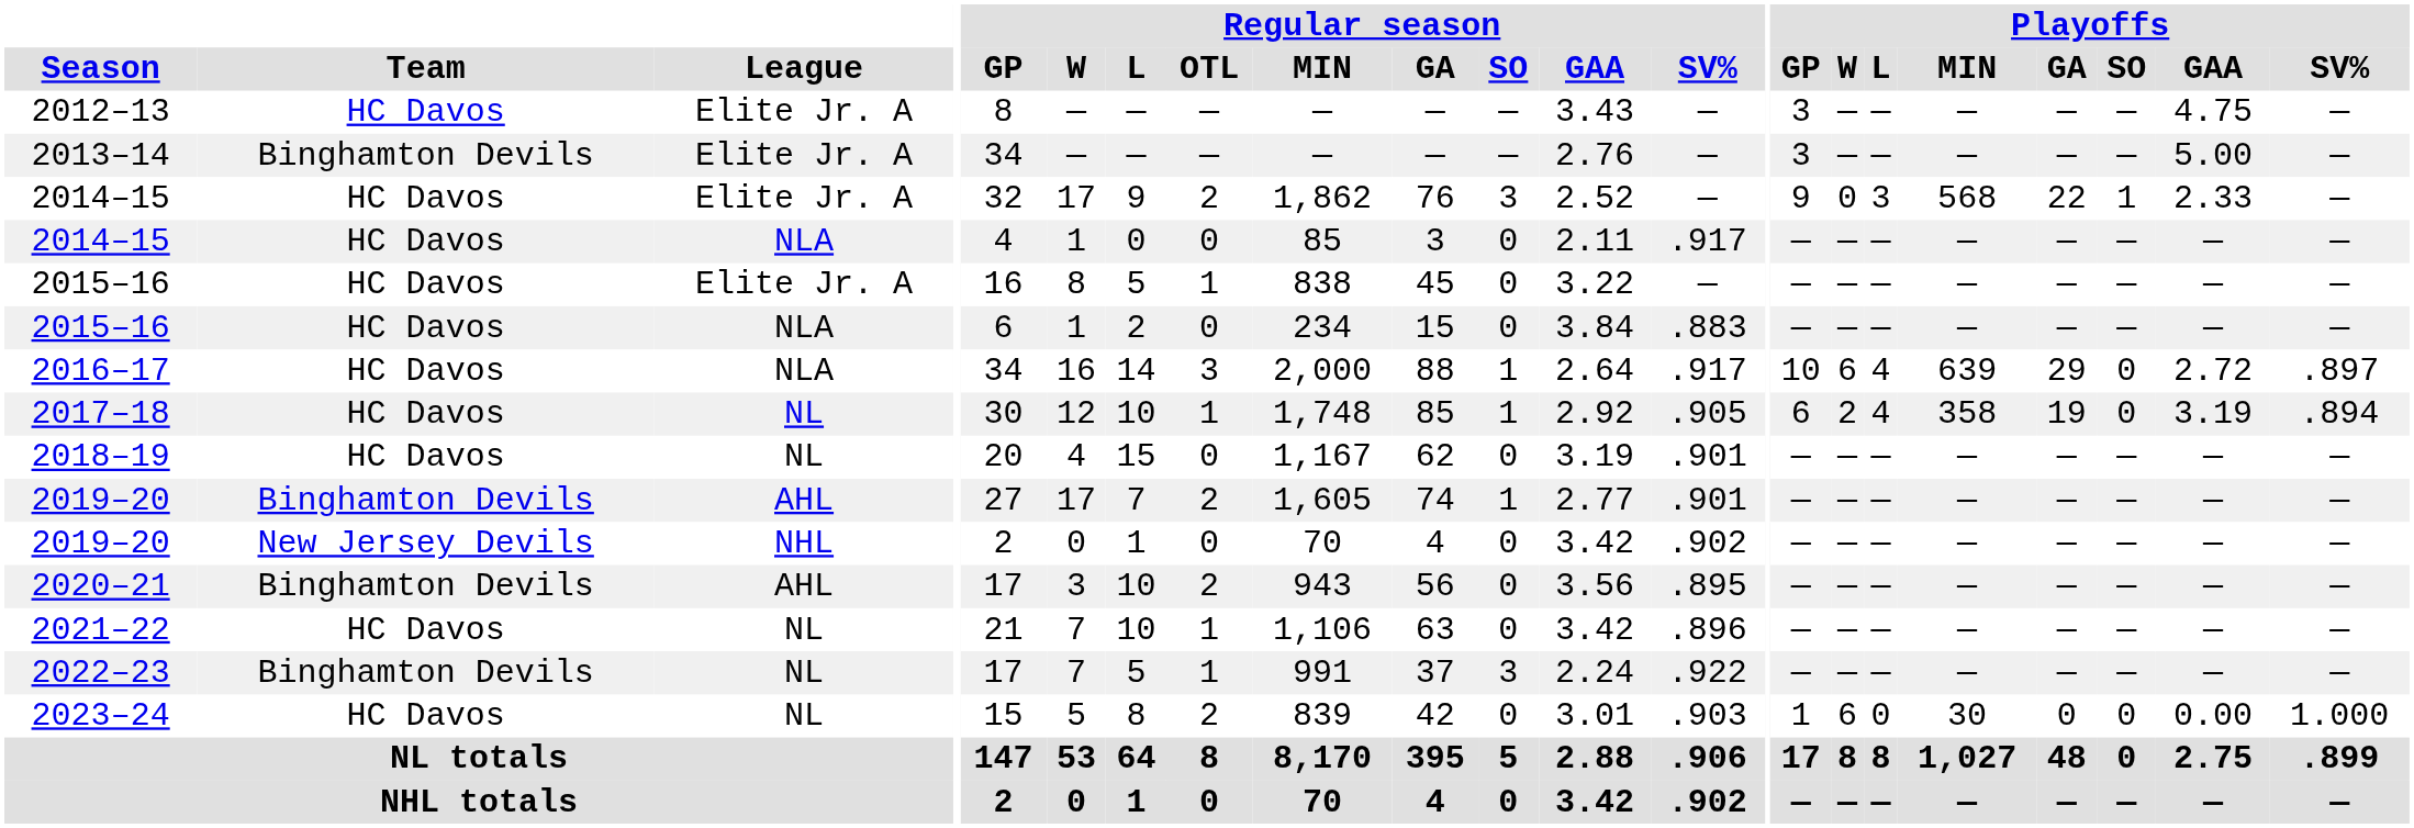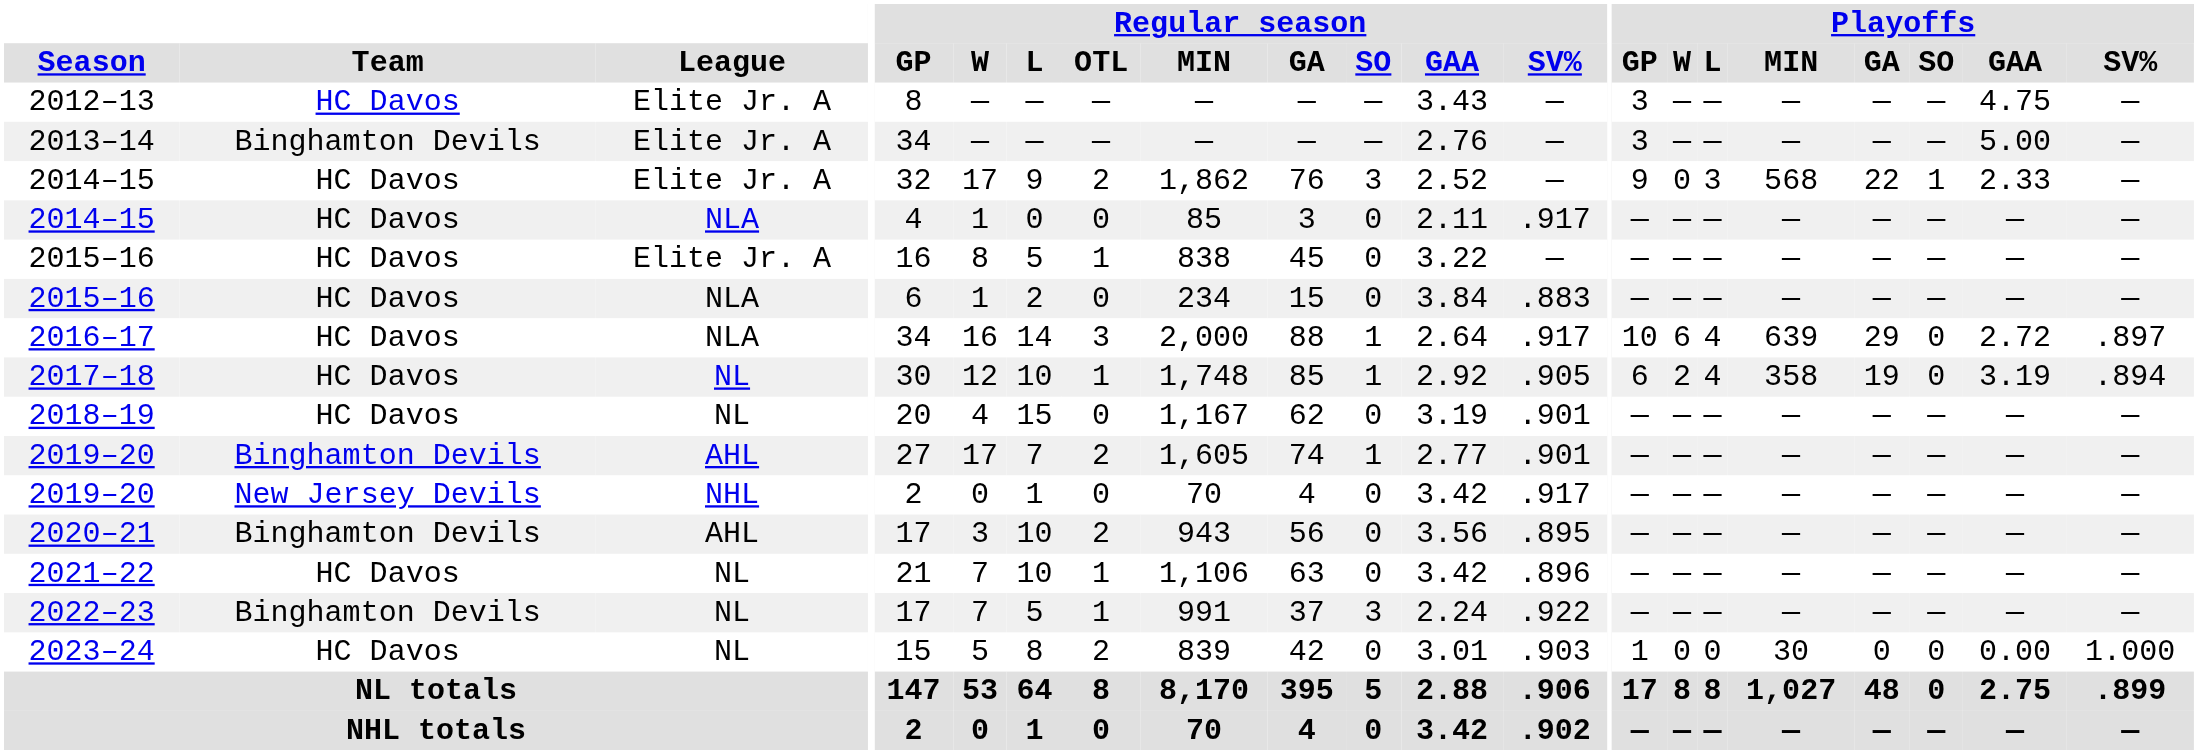 <table border="0" cellpadding="1" cellspacing="0" style="width:75%; text-align:center;">
 <tr bgcolor="#e0e0e0">
 <th colspan="3" bgcolor="#ffffff"></th>
 <th rowspan="99" bgcolor="#ffffff"></th>
 <th colspan="9" bgcolor="#e0e0e0"><a href='#'>Regular season</a></th>
 <th rowspan="99" bgcolor="#ffffff"></th>
 <th colspan="8" bgcolor="#e0e0e0"><a href='#'>Playoffs</a></th>
 </tr>
 <tr bgcolor="#e0e0e0">
 <th><a href='#'>Season</a></th>
 <th>Team</th>
 <th>League</th>
 <th>GP</th>
 <th>W</th>
 <th>L</th>
 <th>OTL</th>
 <th>MIN</th>
 <th>GA</th>
 <th><a href='#'>SO</a></th>
 <th><a href='#'>GAA</a></th>
 <th><a href='#'>SV%</a></th>
 <th>GP</th>
 <th>W</th>
 <th>L</th>
 <th>MIN</th>
 <th>GA</th>
 <th>SO</th>
 <th>GAA</th>
 <th>SV%</th>
 </tr>
 <tr>
 <td>2012–13</td>
 <td><a href='#'>HC Davos</a></td>
 <td>Elite Jr. A</td>
 <td>8</td>
 <td>—</td>
 <td>—</td>
 <td>—</td>
 <td>—</td>
 <td>—</td>
 <td>—</td>
 <td>3.43</td>
 <td>—</td>
 <td>3</td>
 <td>—</td>
 <td>—</td>
 <td>—</td>
 <td>—</td>
 <td>—</td>
 <td>4.75</td>
 <td>—</td>
 </tr>
 <tr bgcolor="#f0f0f0">
 <td>2013–14</td>
 <td>Binghamton Devils</td>
 <td>Elite Jr. A</td>
 <td>34</td>
 <td>—</td>
 <td>—</td>
 <td>—</td>
 <td>—</td>
 <td>—</td>
 <td>—</td>
 <td>2.76</td>
 <td>—</td>
 <td>3</td>
 <td>—</td>
 <td>—</td>
 <td>—</td>
 <td>—</td>
 <td>—</td>
 <td>5.00</td>
 <td>—</td>
 </tr>
 <tr>
 <td>2014–15</td>
 <td>HC Davos</td>
 <td>Elite Jr. A</td>
 <td>32</td>
 <td>17</td>
 <td>9</td>
 <td>2</td>
 <td>1,862</td>
 <td>76</td>
 <td>3</td>
 <td>2.52</td>
 <td>—</td>
 <td>9</td>
 <td>0</td>
 <td>3</td>
 <td>568</td>
 <td>22</td>
 <td>1</td>
 <td>2.33</td>
 <td>—</td>
 </tr>
 <tr bgcolor="#f0f0f0">
 <td><a href='#'>2014–15</a></td>
 <td>HC Davos</td>
 <td><a href='#'>NLA</a></td>
 <td>4</td>
 <td>1</td>
 <td>0</td>
 <td>0</td>
 <td>85</td>
 <td>3</td>
 <td>0</td>
 <td>2.11</td>
 <td>.917</td>
 <td>—</td>
 <td>—</td>
 <td>—</td>
 <td>—</td>
 <td>—</td>
 <td>—</td>
 <td>—</td>
 <td>—</td>
 </tr>
 <tr>
 <td>2015–16</td>
 <td>HC Davos</td>
 <td>Elite Jr. A</td>
 <td>16</td>
 <td>8</td>
 <td>5</td>
 <td>1</td>
 <td>838</td>
 <td>45</td>
 <td>0</td>
 <td>3.22</td>
 <td>—</td>
 <td>—</td>
 <td>—</td>
 <td>—</td>
 <td>—</td>
 <td>—</td>
 <td>—</td>
 <td>—</td>
 <td>—</td>
 </tr>
 <tr bgcolor="#f0f0f0">
 <td><a href='#'>2015–16</a></td>
 <td>HC Davos</td>
 <td>NLA</td>
 <td>6</td>
 <td>1</td>
 <td>2</td>
 <td>0</td>
 <td>234</td>
 <td>15</td>
 <td>0</td>
 <td>3.84</td>
 <td>.883</td>
 <td>—</td>
 <td>—</td>
 <td>—</td>
 <td>—</td>
 <td>—</td>
 <td>—</td>
 <td>—</td>
 <td>—</td>
 </tr>
 <tr>
 <td><a href='#'>2016–17</a></td>
 <td>HC Davos</td>
 <td>NLA</td>
 <td>34</td>
 <td>16</td>
 <td>14</td>
 <td>3</td>
 <td>2,000</td>
 <td>88</td>
 <td>1</td>
 <td>2.64</td>
 <td>.917</td>
 <td>10</td>
 <td>6</td>
 <td>4</td>
 <td>639</td>
 <td>29</td>
 <td>0</td>
 <td>2.72</td>
 <td>.897</td>
 </tr>
 <tr bgcolor="#f0f0f0">
 <td><a href='#'>2017–18</a></td>
 <td>HC Davos</td>
 <td><a href='#'>NL</a></td>
 <td>30</td>
 <td>12</td>
 <td>10</td>
 <td>1</td>
 <td>1,748</td>
 <td>85</td>
 <td>1</td>
 <td>2.92</td>
 <td>.905</td>
 <td>6</td>
 <td>2</td>
 <td>4</td>
 <td>358</td>
 <td>19</td>
 <td>0</td>
 <td>3.19</td>
 <td>.894</td>
 </tr>
 <tr>
 <td><a href='#'>2018–19</a></td>
 <td>HC Davos</td>
 <td>NL</td>
 <td>20</td>
 <td>4</td>
 <td>15</td>
 <td>0</td>
 <td>1,167</td>
 <td>62</td>
 <td>0</td>
 <td>3.19</td>
 <td>.901</td>
 <td>—</td>
 <td>—</td>
 <td>—</td>
 <td>—</td>
 <td>—</td>
 <td>—</td>
 <td>—</td>
 <td>—</td>
 </tr>
 <tr bgcolor="#f0f0f0">
 <td><a href='#'>2019–20</a></td>
 <td><a href='#'>Binghamton Devils</a></td>
 <td><a href='#'>AHL</a></td>
 <td>27</td>
 <td>17</td>
 <td>7</td>
 <td>2</td>
 <td>1,605</td>
 <td>74</td>
 <td>1</td>
 <td>2.77</td>
 <td>.901</td>
 <td>—</td>
 <td>—</td>
 <td>—</td>
 <td>—</td>
 <td>—</td>
 <td>—</td>
 <td>—</td>
 <td>—</td>
 </tr>
 <tr>
 <td><a href='#'>2019–20</a></td>
 <td><a href='#'>New Jersey Devils</a></td>
 <td><a href='#'>NHL</a></td>
 <td>2</td>
 <td>0</td>
 <td>1</td>
 <td>0</td>
 <td>70</td>
 <td>4</td>
 <td>0</td>
 <td>3.42</td>
-<td>.902</td>
+<td>.917</td>
 <td>—</td>
 <td>—</td>
 <td>—</td>
 <td>—</td>
 <td>—</td>
 <td>—</td>
 <td>—</td>
 <td>—</td>
 </tr>
 <tr bgcolor="#f0f0f0">
 <td><a href='#'>2020–21</a></td>
 <td>Binghamton Devils</td>
 <td>AHL</td>
 <td>17</td>
 <td>3</td>
 <td>10</td>
 <td>2</td>
 <td>943</td>
 <td>56</td>
 <td>0</td>
 <td>3.56</td>
 <td>.895</td>
 <td>—</td>
 <td>—</td>
 <td>—</td>
 <td>—</td>
 <td>—</td>
 <td>—</td>
 <td>—</td>
 <td>—</td>
 </tr>
 <tr>
 <td><a href='#'>2021–22</a></td>
 <td>HC Davos</td>
 <td>NL</td>
 <td>21</td>
 <td>7</td>
 <td>10</td>
 <td>1</td>
 <td>1,106</td>
 <td>63</td>
 <td>0</td>
 <td>3.42</td>
 <td>.896</td>
 <td>—</td>
 <td>—</td>
 <td>—</td>
 <td>—</td>
 <td>—</td>
 <td>—</td>
 <td>—</td>
 <td>—</td>
 </tr>
 <tr bgcolor="#f0f0f0">
 <td><a href='#'>2022–23</a></td>
 <td>Binghamton Devils</td>
 <td>NL</td>
 <td>17</td>
 <td>7</td>
 <td>5</td>
 <td>1</td>
 <td>991</td>
 <td>37</td>
 <td>3</td>
 <td>2.24</td>
 <td>.922</td>
 <td>—</td>
 <td>—</td>
 <td>—</td>
 <td>—</td>
 <td>—</td>
 <td>—</td>
 <td>—</td>
 <td>—</td>
 </tr>
 <tr>
 <td><a href='#'>2023–24</a></td>
 <td>HC Davos</td>
 <td>NL</td>
 <td>15</td>
 <td>5</td>
 <td>8</td>
 <td>2</td>
 <td>839</td>
 <td>42</td>
 <td>0</td>
 <td>3.01</td>
 <td>.903</td>
 <td>1</td>
-<td>6</td>
+<td>0</td>
 <td>0</td>
 <td>30</td>
 <td>0</td>
 <td>0</td>
 <td>0.00</td>
 <td>1.000</td>
 </tr>
 <tr bgcolor="#e0e0e0">
 <th colspan="3">NL totals</th>
 <th>147</th>
 <th>53</th>
 <th>64</th>
 <th>8</th>
 <th>8,170</th>
 <th>395</th>
 <th>5</th>
 <th>2.88</th>
 <th>.906</th>
 <th>17</th>
 <th>8</th>
 <th>8</th>
 <th>1,027</th>
 <th>48</th>
 <th>0</th>
 <th>2.75</th>
 <th>.899</th>
 </tr>
 <tr bgcolor="#e0e0e0">
 <th colspan="3">NHL totals</th>
 <th>2</th>
 <th>0</th>
 <th>1</th>
 <th>0</th>
 <th>70</th>
 <th>4</th>
 <th>0</th>
 <th>3.42</th>
 <th>.902</th>
 <th>—</th>
 <th>—</th>
 <th>—</th>
 <th>—</th>
 <th>—</th>
 <th>—</th>
 <th>—</th>
 <th>—</th>
 </tr>
 </table>
